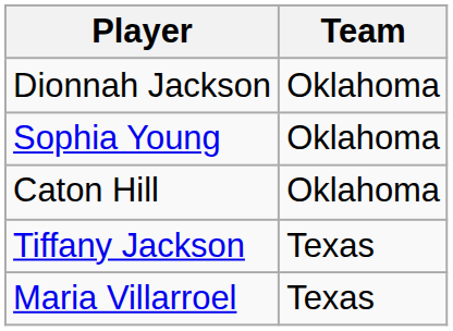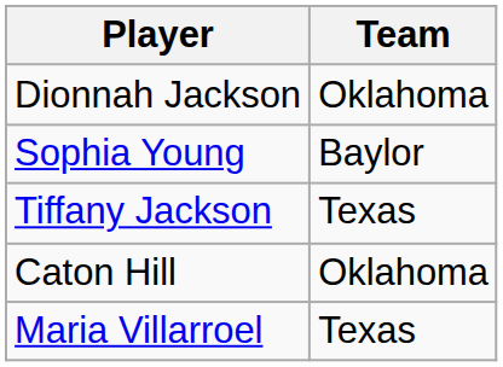 <table class="wikitable">
 <tr>
 <th>Player</th>
 <th>Team</th>
 </tr>
 <tr>
 <td>Dionnah Jackson</td>
 <td>Oklahoma</td>
 </tr>
 <tr>
 <td><a href='#'>Sophia Young</a></td>
-<td>Oklahoma</td>
+<td>Baylor</td>
+</tr>
+<tr>
+<td><a href='#'>Tiffany Jackson</a></td>
+<td>Texas</td>
 </tr>
 <tr>
 <td>Caton Hill</td>
 <td>Oklahoma</td>
 </tr>
 <tr>
-<td><a href='#'>Tiffany Jackson</a></td>
-<td>Texas</td>
-</tr>
-<tr>
 <td><a href='#'>Maria Villarroel</a></td>
 <td>Texas</td>
 </tr>
 </table>
